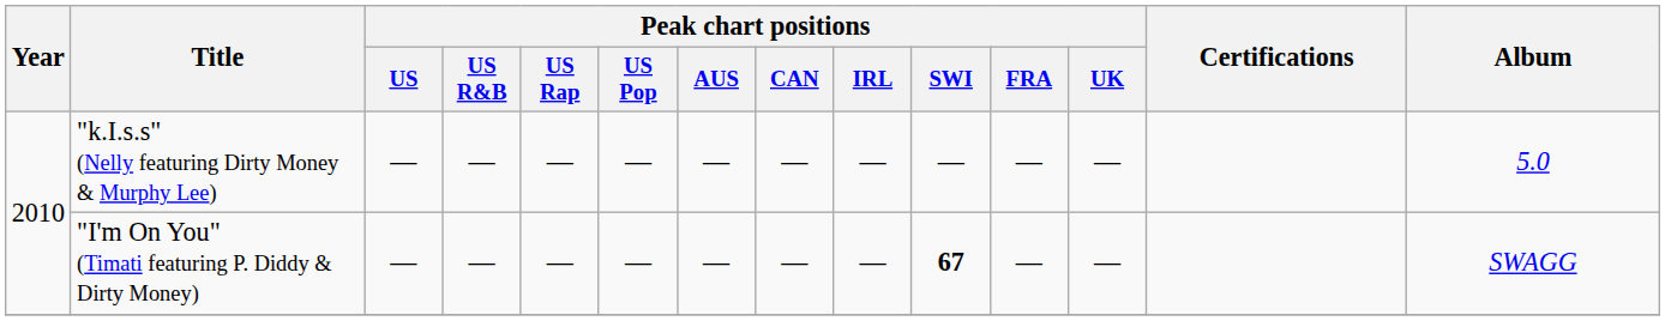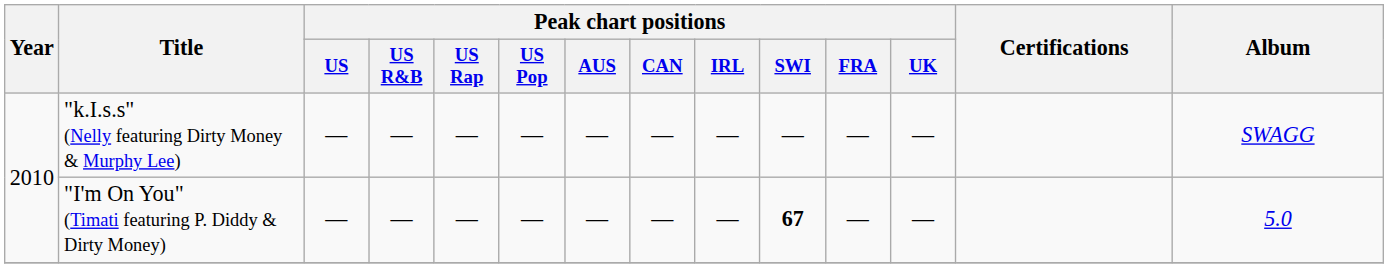 <table class="wikitable" style="text-align:center;">
 <tr>
 <th rowspan="2" style="width:10px;">Year</th>
 <th rowspan="2" style="width:170px;">Title</th>
 <th colspan="10">Peak chart positions</th>
 <th rowspan="2" style="width:150px;">Certifications</th>
 <th rowspan="2" style="width:145px;">Album</th>
 </tr>
 <tr>
 <th style="width:3em; font-size:85%"><a href='#'>US</a><br></th>
 <th style="width:3em; font-size:85%"><a href='#'>US<br>R&B</a><br></th>
 <th style="width:3em; font-size:85%"><a href='#'>US<br>Rap</a><br></th>
 <th style="width:3em; font-size:85%"><a href='#'>US<br>Pop</a><br></th>
 <th style="width:3em; font-size:85%"><a href='#'>AUS</a></th>
 <th style="width:3em; font-size:85%"><a href='#'>CAN</a></th>
 <th style="width:3em; font-size:85%"><a href='#'>IRL</a></th>
 <th style="width:3em; font-size:85%"><a href='#'>SWI</a></th>
 <th style="width:3em; font-size:85%"><a href='#'>FRA</a></th>
 <th style="width:3em; font-size:85%"><a href='#'>UK</a><br></th>
 </tr>
 <tr>
 <td rowspan="2">2010</td>
 <td align="left">"k.I.s.s" <br> <small>(<a href='#'>Nelly</a> featuring Dirty Money & <a href='#'>Murphy Lee</a>)</small></td>
 <td>—</td>
 <td>—</td>
 <td>—</td>
 <td>—</td>
 <td>—</td>
 <td>—</td>
 <td>—</td>
 <td>—</td>
 <td>—</td>
 <td>—</td>
 <td></td>
-<td rowspan="1"><em><a href='#'>5.0</a></em></td>
+<td><em><a href='#'>SWAGG</a></em></td>
 </tr>
 <tr>
 <td align="left">"I'm On You" <br><small>(<a href='#'>Timati</a> featuring P. Diddy & Dirty Money)</small></td>
 <td>—</td>
 <td>—</td>
 <td>—</td>
 <td>—</td>
 <td>—</td>
 <td>—</td>
 <td>—</td>
 <td><strong>67</strong></td>
 <td>—</td>
 <td>—</td>
 <td></td>
-<td><em><a href='#'>SWAGG</a></em></td>
+<td rowspan="1"><em><a href='#'>5.0</a></em></td>
 </tr>
 <tr>
 </tr>
 </table>
